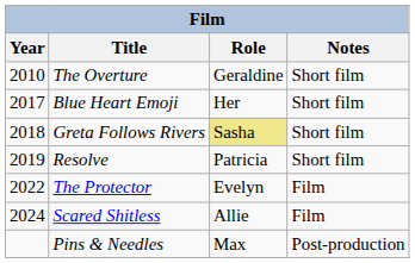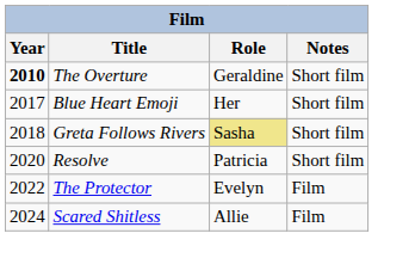 <table class="wikitable sortable">
 <tr>
 <th colspan=4 style="background:#B0C4DE;">Film</th>
 </tr>
 <tr>
 <th>Year</th>
 <th>Title</th>
 <th>Role</th>
 <th class="unsortable">Notes</th>
 </tr>
 <tr>
-<td>2010</td>
+<td><strong>2010</strong></td>
 <td data-sort-value="Overture, The"><em>The Overture</em></td>
 <td>Geraldine</td>
 <td>Short film</td>
 </tr>
 <tr>
 <td>2017</td>
 <td><em>Blue Heart Emoji</em></td>
 <td>Her</td>
 <td>Short film</td>
 </tr>
 <tr>
 <td>2018</td>
 <td><em>Greta Follows Rivers</em></td>
 <td style="background: khaki;">Sasha</td>
 <td>Short film</td>
 </tr>
 <tr>
-<td>2019</td>
+<td>2020</td>
 <td><em>Resolve</em></td>
 <td>Patricia</td>
 <td>Short film</td>
 </tr>
 <tr>
 <td>2022</td>
 <td data-sort-value="Protector, The"><em><a href='#'>The Protector</a></em> </td>
 <td>Evelyn</td>
 <td>Film</td>
 </tr>
 <tr>
 <td>2024</td>
 <td><em><a href='#'>Scared Shitless</a></em></td>
 <td>Allie</td>
 <td>Film</td>
 </tr>
-<tr>
-<td></td>
-<td><em>Pins & Needles</em></td>
-<td>Max</td>
-<td>Post-production</td>
-</tr>
 </table>
